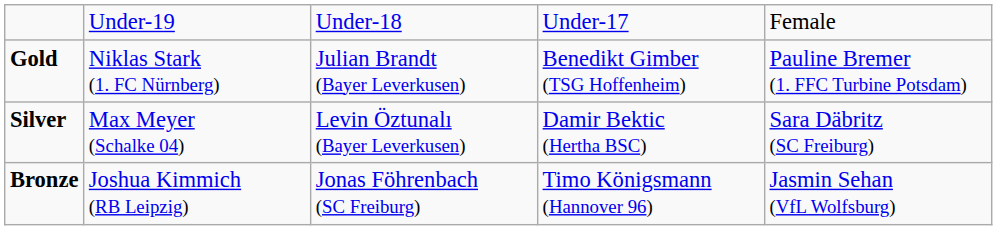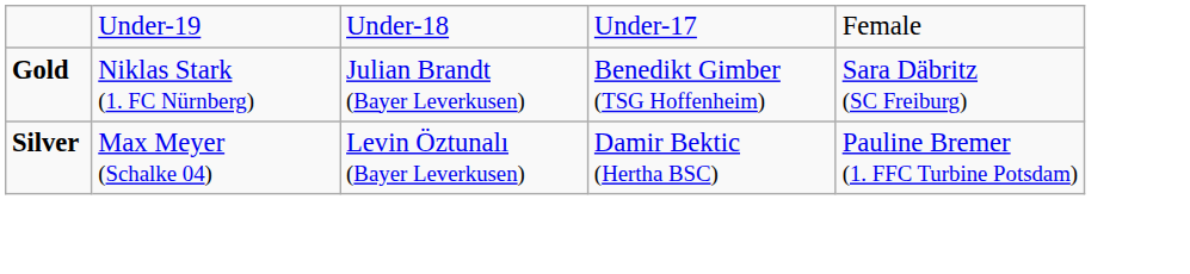 <table class="wikitable">
 <tr>
 <td></td>
 <td width="23%"><a href='#'>Under-19</a></td>
 <td width="23%"><a href='#'>Under-18</a></td>
 <td width="23%"><a href='#'>Under-17</a></td>
 <td width="23%">Female</td>
 </tr>
 <tr>
 <td valign="top"><strong>Gold</strong></td>
 <td><a href='#'>Niklas Stark</a> <br><small>(<a href='#'>1. FC Nürnberg</a>)</small></td>
 <td><a href='#'>Julian Brandt</a><br><small>(<a href='#'>Bayer Leverkusen</a>)</small></td>
 <td><a href='#'>Benedikt Gimber</a> <br><small>(<a href='#'>TSG Hoffenheim</a>)</small></td>
-<td><a href='#'>Pauline Bremer</a> <br><small>(<a href='#'>1. FFC Turbine Potsdam</a>)</small></td>
+<td><a href='#'>Sara Däbritz</a> <br><small>(<a href='#'>SC Freiburg</a>)</small></td>
 </tr>
 <tr>
 <td valign="top"><strong>Silver</strong></td>
 <td><a href='#'>Max Meyer</a> <br><small>(<a href='#'>Schalke 04</a>)</small></td>
 <td><a href='#'>Levin Öztunalı</a> <br><small>(<a href='#'>Bayer Leverkusen</a>)</small></td>
 <td><a href='#'>Damir Bektic</a> <br><small>(<a href='#'>Hertha BSC</a>)</small></td>
-<td><a href='#'>Sara Däbritz</a> <br><small>(<a href='#'>SC Freiburg</a>)</small></td>
-</tr>
-<tr>
-<td valign="top"><strong>Bronze</strong></td>
-<td><a href='#'>Joshua Kimmich</a> <br><small>(<a href='#'>RB Leipzig</a>)</small></td>
-<td><a href='#'>Jonas Föhrenbach</a> <br><small>(<a href='#'>SC Freiburg</a>)</small></td>
-<td><a href='#'>Timo Königsmann</a> <br><small>(<a href='#'>Hannover 96</a>)</small></td>
-<td><a href='#'>Jasmin Sehan</a> <br><small>(<a href='#'>VfL Wolfsburg</a>)</small></td>
+<td><a href='#'>Pauline Bremer</a> <br><small>(<a href='#'>1. FFC Turbine Potsdam</a>)</small></td>
 </tr>
 </table>
